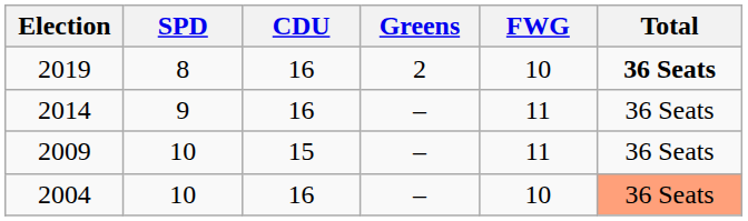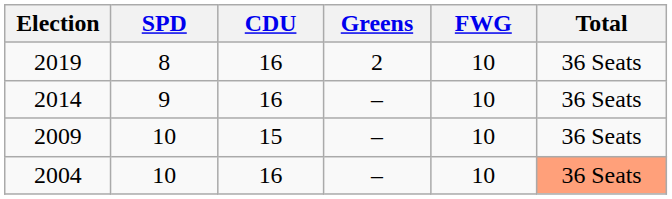 <table class="wikitable" style="text-align:center">
 <tr>
 <th style="width:4em">Election</th>
 <th style="width:4em"><a href='#'>SPD</a></th>
 <th style="width:4em"><a href='#'>CDU</a></th>
 <th style="width:4em"><a href='#'>Greens</a></th>
 <th style="width:4em"><a href='#'>FWG</a></th>
 <th style="width:5em">Total</th>
 </tr>
 <tr>
 <td>2019</td>
 <td>8</td>
 <td>16</td>
 <td>2</td>
 <td>10</td>
-<td><strong>36 Seats</strong></td>
+<td>36 Seats</td>
 </tr>
 <tr>
 <td>2014</td>
 <td>9</td>
 <td>16</td>
 <td>–</td>
-<td>11</td>
+<td>10</td>
 <td>36 Seats</td>
 </tr>
 <tr>
 <td>2009</td>
 <td>10</td>
 <td>15</td>
 <td>–</td>
-<td>11</td>
+<td>10</td>
 <td>36 Seats</td>
 </tr>
 <tr>
 <td>2004</td>
 <td>10</td>
 <td>16</td>
 <td>–</td>
 <td>10</td>
 <td style="background: lightsalmon;">36 Seats</td>
 </tr>
 </table>
